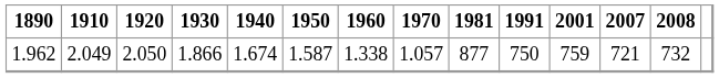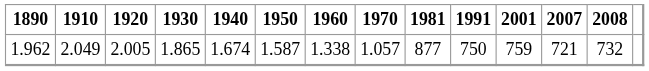 <table align="center" rules="all" cellspacing="0" cellpadding="4" style="border: 1px solid #999; border-right: 2px solid #999; border-bottom:2px solid #999">
 <tr>
 <th>1890</th>
 <th>1910</th>
 <th>1920</th>
 <th>1930</th>
 <th>1940</th>
 <th>1950</th>
 <th>1960</th>
 <th>1970</th>
 <th>1981</th>
 <th>1991</th>
 <th>2001</th>
 <th>2007</th>
 <th>2008</th>
 </tr>
 <tr>
 <td align=center>1.962</td>
 <td align=center>2.049</td>
-<td align=center>2.050</td>
-<td align=center>1.866</td>
+<td align=center>2.005</td>
+<td align=center>1.865</td>
 <td align=center>1.674</td>
 <td align=center>1.587</td>
 <td align=center>1.338</td>
 <td align=center>1.057</td>
 <td align=center>877</td>
 <td align=center>750</td>
 <td align=center>759</td>
 <td align=center>721</td>
 <td align=center>732</td>
 <td></td>
 </tr>
 </table>
